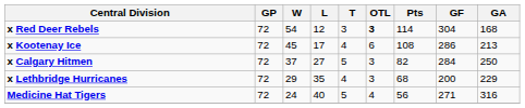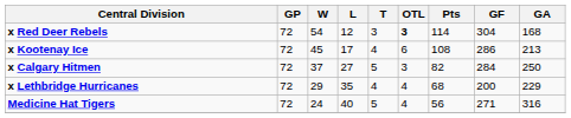 <table class="wikitable">
 <tr>
 <th width="45%">Central Division</th>
 <th width="5%">GP</th>
 <th width="5%">W</th>
 <th width="5%">L</th>
 <th width="5%">T</th>
 <th width="5%">OTL</th>
 <th width="7.5%">Pts</th>
 <th width="7.5%">GF</th>
 <th width="7.5%">GA</th>
 </tr>
 <tr>
 <td><strong>x <a href='#'>Red Deer Rebels</a></strong></td>
 <td>72</td>
 <td>54</td>
 <td>12</td>
 <td>3</td>
 <td><strong>3</strong></td>
 <td>114</td>
 <td>304</td>
 <td>168</td>
 </tr>
 <tr>
 <td><strong>x <a href='#'>Kootenay Ice</a></strong></td>
 <td>72</td>
 <td>45</td>
 <td>17</td>
 <td>4</td>
 <td>6</td>
 <td>108</td>
 <td>286</td>
 <td>213</td>
 </tr>
 <tr>
 <td><strong>x <a href='#'>Calgary Hitmen</a></strong></td>
 <td>72</td>
 <td>37</td>
 <td>27</td>
 <td>5</td>
 <td>3</td>
 <td>82</td>
 <td>284</td>
 <td>250</td>
 </tr>
 <tr>
 <td><strong>x <a href='#'>Lethbridge Hurricanes</a></strong></td>
 <td>72</td>
 <td>29</td>
 <td>35</td>
 <td>4</td>
-<td>3</td>
+<td>4</td>
 <td>68</td>
 <td>200</td>
 <td>229</td>
 </tr>
 <tr>
 <td><strong><a href='#'>Medicine Hat Tigers</a></strong></td>
 <td>72</td>
 <td>24</td>
 <td>40</td>
 <td>5</td>
 <td>4</td>
 <td>56</td>
 <td>271</td>
 <td>316</td>
 </tr>
 <tr>
 </tr>
 </table>
